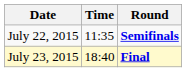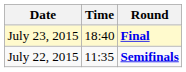 <table class="wikitable">
 <tr>
 <th>Date</th>
 <th>Time</th>
 <th>Round</th>
 </tr>
+<tr style=background:lemonchiffon>
+<td>July 23, 2015</td>
+<td>18:40</td>
+<td><strong><a href='#'>Final</a></strong></td>
+</tr>
 <tr>
 <td>July 22, 2015</td>
 <td>11:35</td>
 <td><strong><a href='#'>Semifinals</a></strong></td>
 </tr>
-<tr style=background:lemonchiffon>
-<td>July 23, 2015</td>
-<td>18:40</td>
-<td><strong><a href='#'>Final</a></strong></td>
-</tr>
 </table>
